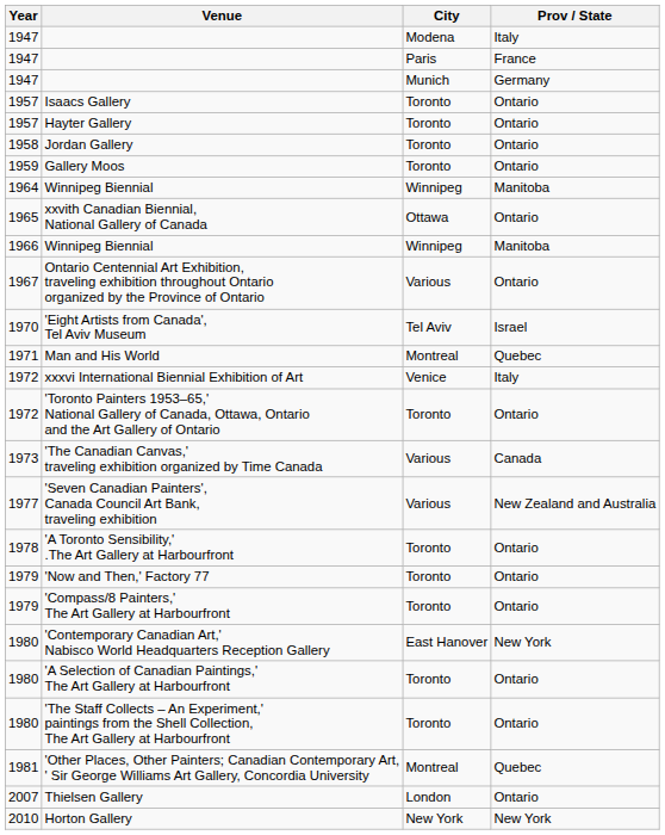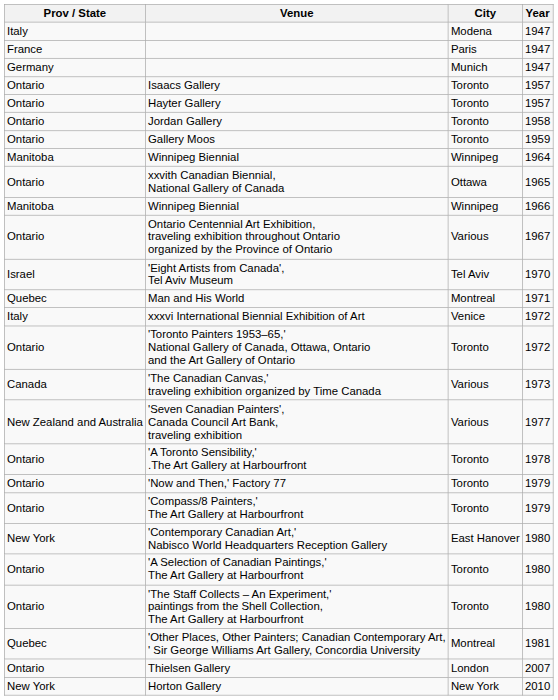 <table class="wikitable sortable">
 <tr>
-<th>Year</th>
+<th>Prov / State</th>
 <th>Venue</th>
 <th>City</th>
-<th>Prov / State</th>
+<th>Year</th>
 </tr>
 <tr>
-<td>1947</td>
+<td>Italy</td>
 <td></td>
 <td>Modena</td>
-<td>Italy</td>
+<td>1947</td>
 </tr>
 <tr>
-<td>1947</td>
+<td>France</td>
 <td></td>
 <td>Paris</td>
-<td>France</td>
+<td>1947</td>
 </tr>
 <tr>
-<td>1947</td>
+<td>Germany</td>
 <td></td>
 <td>Munich</td>
-<td>Germany</td>
+<td>1947</td>
 </tr>
 <tr>
-<td>1957</td>
+<td>Ontario</td>
 <td>Isaacs Gallery</td>
 <td>Toronto</td>
-<td>Ontario</td>
+<td>1957</td>
 </tr>
 <tr>
-<td>1957</td>
+<td>Ontario</td>
 <td>Hayter Gallery</td>
 <td>Toronto</td>
-<td>Ontario</td>
+<td>1957</td>
 </tr>
 <tr>
-<td>1958</td>
+<td>Ontario</td>
 <td>Jordan Gallery</td>
 <td>Toronto</td>
-<td>Ontario</td>
+<td>1958</td>
 </tr>
 <tr>
-<td>1959</td>
+<td>Ontario</td>
 <td>Gallery Moos</td>
 <td>Toronto</td>
-<td>Ontario</td>
+<td>1959</td>
 </tr>
 <tr>
-<td>1964</td>
+<td>Manitoba</td>
 <td>Winnipeg Biennial</td>
 <td>Winnipeg</td>
-<td>Manitoba</td>
+<td>1964</td>
 </tr>
 <tr>
-<td>1965</td>
+<td>Ontario</td>
 <td>xxvith Canadian Biennial, <br>National Gallery of Canada</td>
 <td>Ottawa</td>
-<td>Ontario</td>
+<td>1965</td>
 </tr>
 <tr>
-<td>1966</td>
+<td>Manitoba</td>
 <td>Winnipeg Biennial</td>
 <td>Winnipeg</td>
-<td>Manitoba</td>
+<td>1966</td>
 </tr>
 <tr>
-<td>1967</td>
+<td>Ontario</td>
 <td>Ontario Centennial Art Exhibition, <br>traveling exhibition throughout Ontario <br>organized by the Province of Ontario</td>
 <td>Various</td>
-<td>Ontario</td>
+<td>1967</td>
 </tr>
 <tr>
-<td>1970</td>
+<td>Israel</td>
 <td>'Eight Artists from Canada', <br>Tel Aviv Museum</td>
 <td>Tel Aviv</td>
-<td>Israel</td>
+<td>1970</td>
 </tr>
 <tr>
-<td>1971</td>
+<td>Quebec</td>
 <td>Man and His World</td>
 <td>Montreal</td>
-<td>Quebec</td>
+<td>1971</td>
 </tr>
 <tr>
-<td>1972</td>
+<td>Italy</td>
 <td>xxxvi International Biennial Exhibition of Art</td>
 <td>Venice</td>
-<td>Italy</td>
+<td>1972</td>
 </tr>
 <tr>
-<td>1972</td>
+<td>Ontario</td>
 <td>'Toronto Painters 1953–65,' <br>National Gallery of Canada, Ottawa, Ontario <br>and the Art Gallery of Ontario</td>
 <td>Toronto</td>
-<td>Ontario</td>
+<td>1972</td>
 </tr>
 <tr>
-<td>1973</td>
+<td>Canada</td>
 <td>'The Canadian Canvas,' <br>traveling exhibition organized by Time Canada</td>
 <td>Various</td>
-<td>Canada</td>
+<td>1973</td>
 </tr>
 <tr>
-<td>1977</td>
+<td>New Zealand and Australia</td>
 <td>'Seven Canadian Painters',<br>Canada Council Art Bank, <br>traveling exhibition</td>
 <td>Various</td>
-<td>New Zealand and Australia</td>
+<td>1977</td>
 </tr>
 <tr>
-<td>1978</td>
+<td>Ontario</td>
 <td>'A Toronto Sensibility,' <br>.The Art Gallery at Harbourfront</td>
 <td>Toronto</td>
-<td>Ontario</td>
+<td>1978</td>
 </tr>
 <tr>
-<td>1979</td>
+<td>Ontario</td>
 <td>'Now and Then,' Factory 77</td>
 <td>Toronto</td>
-<td>Ontario</td>
+<td>1979</td>
 </tr>
 <tr>
-<td>1979</td>
+<td>Ontario</td>
 <td>'Compass/8 Painters,' <br>The Art Gallery at Harbourfront</td>
 <td>Toronto</td>
-<td>Ontario</td>
+<td>1979</td>
 </tr>
 <tr>
-<td>1980</td>
+<td>New York</td>
 <td>'Contemporary Canadian Art,' <br>Nabisco World Headquarters Reception Gallery</td>
 <td>East Hanover</td>
-<td>New York</td>
+<td>1980</td>
 </tr>
 <tr>
-<td>1980</td>
+<td>Ontario</td>
 <td>'A Selection of Canadian Paintings,' <br>The Art Gallery at Harbourfront</td>
 <td>Toronto</td>
-<td>Ontario</td>
+<td>1980</td>
 </tr>
 <tr>
-<td>1980</td>
+<td>Ontario</td>
 <td>'The Staff Collects – An Experiment,' <br>paintings from the Shell Collection, <br>The Art Gallery at Harbourfront</td>
 <td>Toronto</td>
-<td>Ontario</td>
+<td>1980</td>
 </tr>
 <tr>
-<td>1981</td>
+<td>Quebec</td>
 <td>'Other Places, Other Painters; Canadian Contemporary Art,<br>' Sir George Williams Art Gallery, Concordia University</td>
 <td>Montreal</td>
-<td>Quebec</td>
+<td>1981</td>
 </tr>
 <tr>
-<td>2007</td>
+<td>Ontario</td>
 <td>Thielsen Gallery</td>
 <td>London</td>
-<td>Ontario</td>
+<td>2007</td>
 </tr>
 <tr>
-<td>2010</td>
+<td>New York</td>
 <td>Horton Gallery</td>
 <td>New York</td>
-<td>New York</td>
+<td>2010</td>
 </tr>
 </table>
